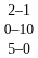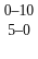 <table cellspacing=1 width=70%>
 <tr>
 <th width=25%></th>
 <th width=30%></th>
 <th width=15%></th>
 <th width=30%></th>
-</tr>
-<tr>
-<td></td>
-<td align=right></td>
-<td align=center>2–1</td>
-<td></td>
 </tr>
 <tr>
 <td></td>
 <td align=right></td>
 <td align=center>0–10</td>
 <td></td>
 </tr>
 <tr>
 <td></td>
 <td align=right></td>
 <td align=center>5–0</td>
 <td></td>
 </tr>
 </table>
